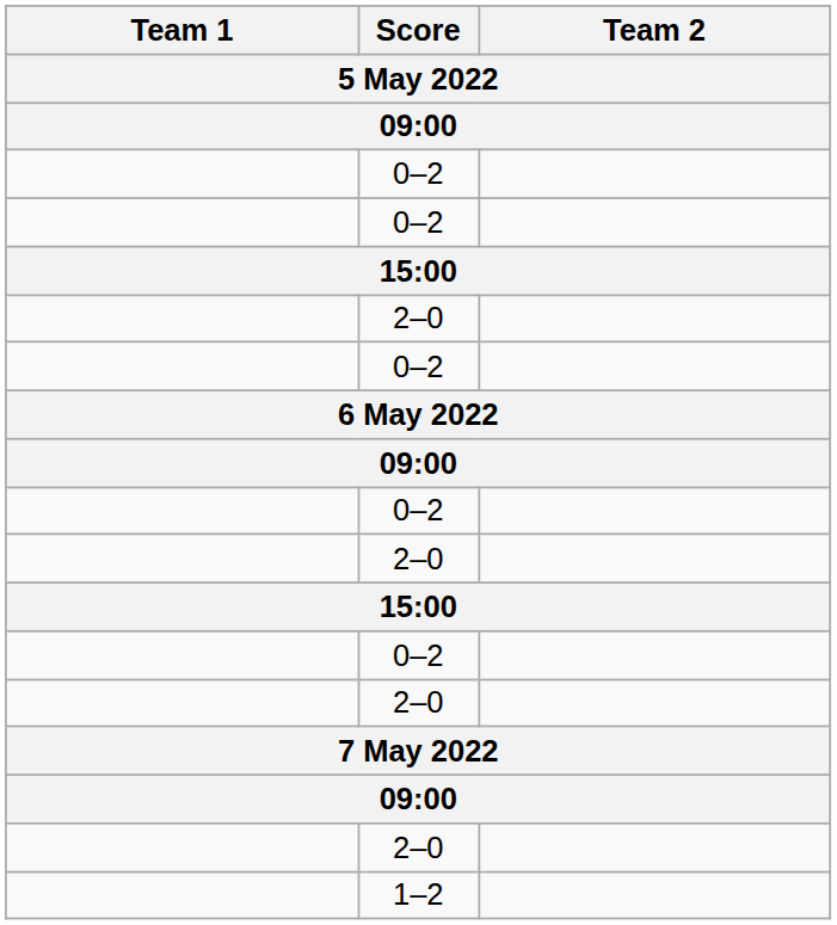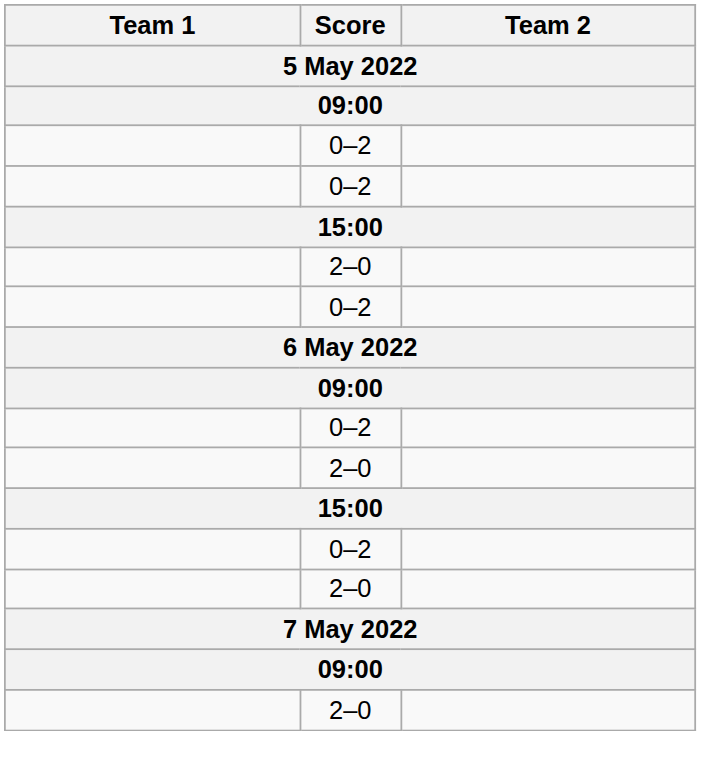 <table class="wikitable" style="text-align: center; font-size:90% ">
 <tr>
 <th align="right" width="160">Team 1</th>
 <th width="50">Score</th>
 <th align="left" width="160">Team 2</th>
 </tr>
 <tr>
 <th colspan=3>5 May 2022</th>
 </tr>
 <tr>
 <th colspan=3>09:00</th>
 </tr>
 <tr>
 <td align=right></td>
 <td align=center>0–2</td>
 <td align=left></td>
 </tr>
 <tr>
 <td align=right></td>
 <td align=center>0–2</td>
 <td align=left></td>
 </tr>
 <tr>
 <th colspan=3>15:00</th>
 </tr>
 <tr>
 <td align=right></td>
 <td align=center>2–0</td>
 <td align=left></td>
 </tr>
 <tr>
 <td align=right></td>
 <td align=center>0–2</td>
 <td align=left></td>
 </tr>
 <tr>
 <th colspan=3>6 May 2022</th>
 </tr>
 <tr>
 <th colspan=3>09:00</th>
 </tr>
 <tr>
 <td align=right></td>
 <td align=center>0–2</td>
 <td align=left></td>
 </tr>
 <tr>
 <td align=right></td>
 <td align=center>2–0</td>
 <td align=left></td>
 </tr>
 <tr>
 <th colspan=3>15:00</th>
 </tr>
 <tr>
 <td align=right></td>
 <td align=center>0–2</td>
 <td align=left></td>
 </tr>
 <tr>
 <td align=right></td>
 <td align=center>2–0</td>
 <td align=left></td>
 </tr>
 <tr>
 <th colspan=3>7 May 2022</th>
 </tr>
 <tr>
 <th colspan=3>09:00</th>
 </tr>
 <tr>
 <td align=right></td>
 <td align=center>2–0</td>
 <td align=left></td>
 </tr>
-<tr>
-<td align=right></td>
-<td align=center>1–2</td>
-<td align=left></td>
-</tr>
 </table>
